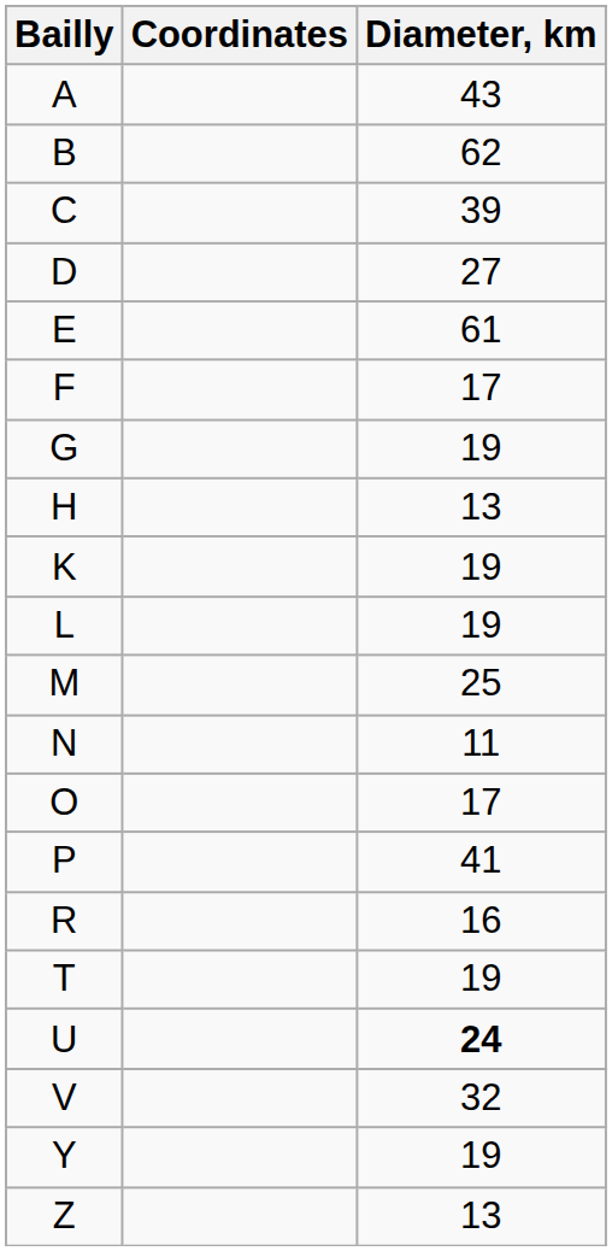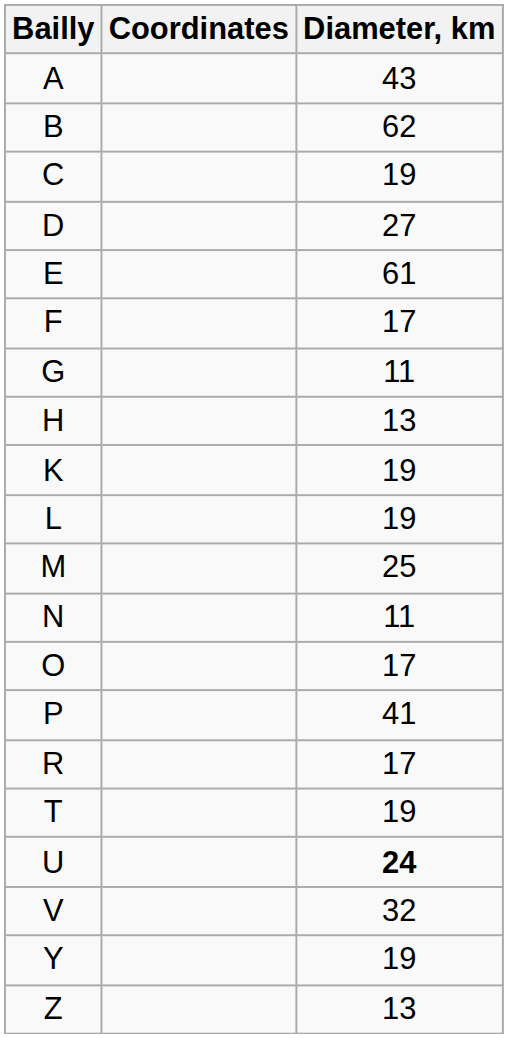 <table class="wikitable sortable" style="text-align:center">
 <tr>
 <th>Bailly</th>
 <th class="unsortable">Coordinates</th>
 <th>Diameter, km</th>
 </tr>
 <tr>
 <td>A</td>
 <td></td>
 <td>43</td>
 </tr>
 <tr>
 <td>B</td>
 <td></td>
 <td>62</td>
 </tr>
 <tr>
 <td>C</td>
 <td></td>
-<td>39</td>
+<td>19</td>
 </tr>
 <tr>
 <td>D</td>
 <td></td>
 <td>27</td>
 </tr>
 <tr>
 <td>E</td>
 <td></td>
 <td>61</td>
 </tr>
 <tr>
 <td>F</td>
 <td></td>
 <td>17</td>
 </tr>
 <tr>
 <td>G</td>
 <td></td>
-<td>19</td>
+<td>11</td>
 </tr>
 <tr>
 <td>H</td>
 <td></td>
 <td>13</td>
 </tr>
 <tr>
 <td>K</td>
 <td></td>
 <td>19</td>
 </tr>
 <tr>
 <td>L</td>
 <td></td>
 <td>19</td>
 </tr>
 <tr>
 <td>M</td>
 <td></td>
 <td>25</td>
 </tr>
 <tr>
 <td>N</td>
 <td></td>
 <td>11</td>
 </tr>
 <tr>
 <td>O</td>
 <td></td>
 <td>17</td>
 </tr>
 <tr>
 <td>P</td>
 <td></td>
 <td>41</td>
 </tr>
 <tr>
 <td>R</td>
 <td></td>
-<td>16</td>
+<td>17</td>
 </tr>
 <tr>
 <td>T</td>
 <td></td>
 <td>19</td>
 </tr>
 <tr>
 <td>U</td>
 <td></td>
 <td><strong>24</strong></td>
 </tr>
 <tr>
 <td>V</td>
 <td></td>
 <td>32</td>
 </tr>
 <tr>
 <td>Y</td>
 <td></td>
 <td>19</td>
 </tr>
 <tr>
 <td>Z</td>
 <td></td>
 <td>13</td>
 </tr>
 </table>
